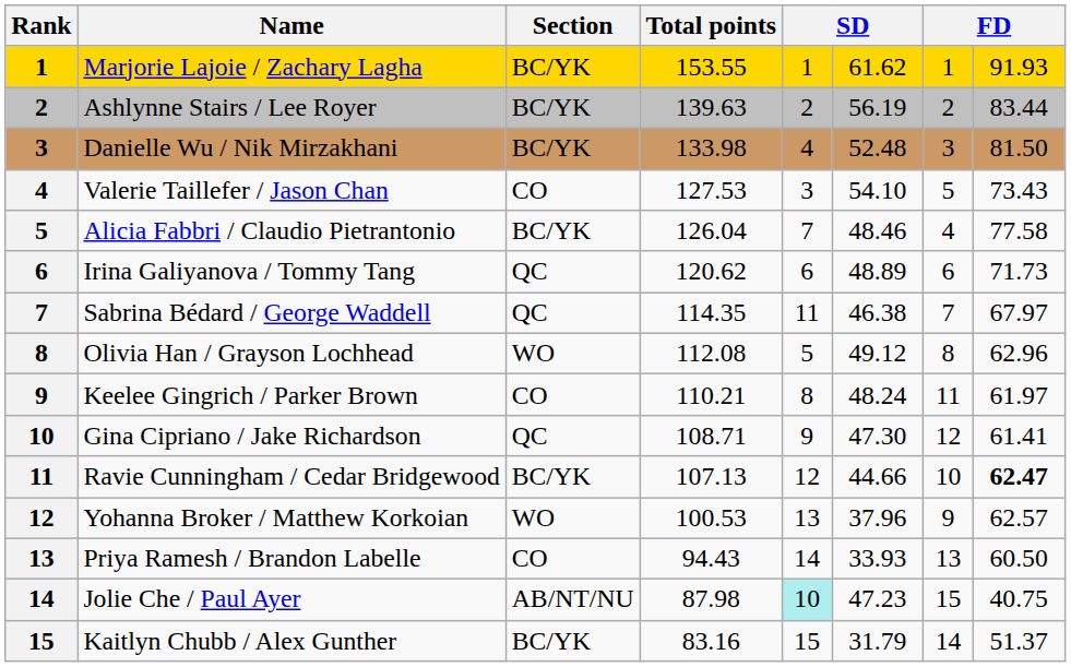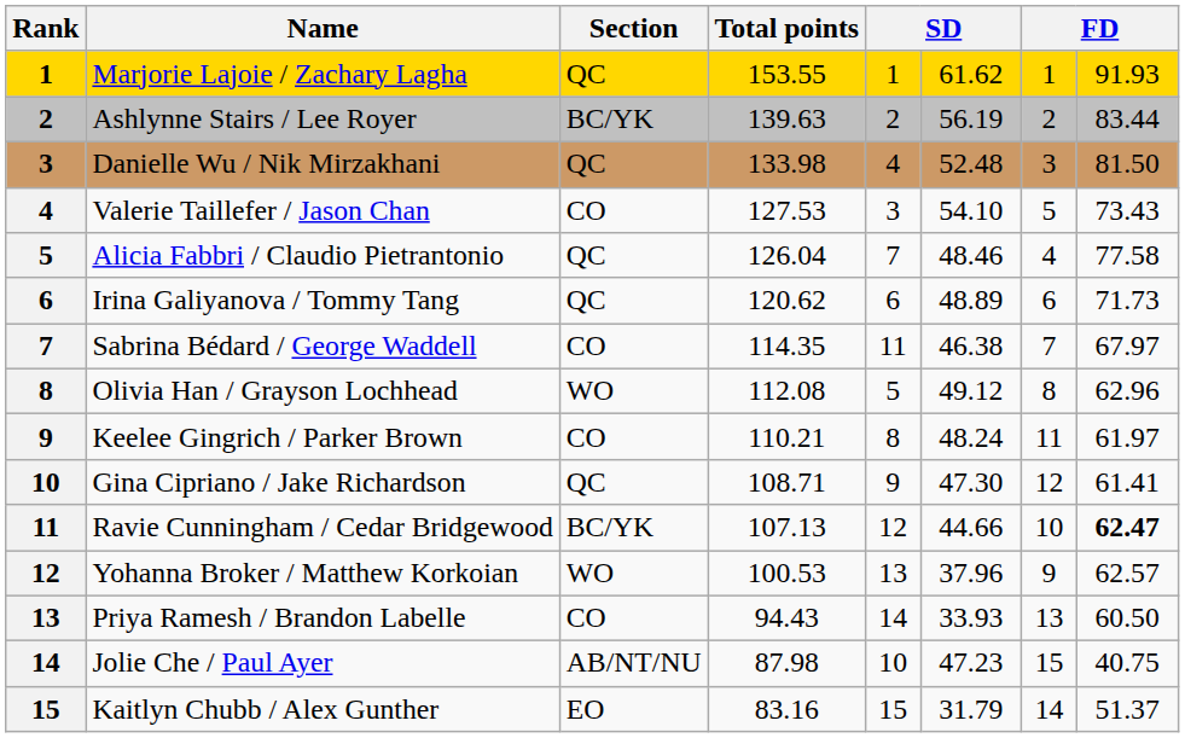 <table class="wikitable sortable">
 <tr>
 <th>Rank</th>
 <th>Name</th>
 <th>Section</th>
 <th>Total points</th>
 <th colspan="2" width="80px"><a href='#'>SD</a></th>
 <th colspan="2" width="80px"><a href='#'>FD</a></th>
 </tr>
 <tr bgcolor="gold">
 <td align="center"><strong>1</strong></td>
 <td><a href='#'>Marjorie Lajoie</a> / <a href='#'>Zachary Lagha</a></td>
-<td>BC/YK</td>
+<td>QC</td>
 <td align="center">153.55</td>
 <td align="center">1</td>
 <td align="center">61.62</td>
 <td align="center">1</td>
 <td align="center">91.93</td>
 </tr>
 <tr bgcolor="silver">
 <td align="center"><strong>2</strong></td>
 <td>Ashlynne Stairs / Lee Royer</td>
 <td>BC/YK</td>
 <td align="center">139.63</td>
 <td align="center">2</td>
 <td align="center">56.19</td>
 <td align="center">2</td>
 <td align="center">83.44</td>
 </tr>
 <tr bgcolor="cc9966">
 <td align="center"><strong>3</strong></td>
 <td>Danielle Wu / Nik Mirzakhani</td>
-<td>BC/YK</td>
+<td>QC</td>
 <td align="center">133.98</td>
 <td align="center">4</td>
 <td align="center">52.48</td>
 <td align="center">3</td>
 <td align="center">81.50</td>
 </tr>
 <tr>
 <th>4</th>
 <td>Valerie Taillefer / <a href='#'>Jason Chan</a></td>
 <td>CO</td>
 <td align="center">127.53</td>
 <td align="center">3</td>
 <td align="center">54.10</td>
 <td align="center">5</td>
 <td align="center">73.43</td>
 </tr>
 <tr>
 <th>5</th>
 <td><a href='#'>Alicia Fabbri</a> / Claudio Pietrantonio</td>
-<td>BC/YK</td>
+<td>QC</td>
 <td align="center">126.04</td>
 <td align="center">7</td>
 <td align="center">48.46</td>
 <td align="center">4</td>
 <td align="center">77.58</td>
 </tr>
 <tr>
 <th>6</th>
 <td>Irina Galiyanova / Tommy Tang</td>
 <td>QC</td>
 <td align="center">120.62</td>
 <td align="center">6</td>
 <td align="center">48.89</td>
 <td align="center">6</td>
 <td align="center">71.73</td>
 </tr>
 <tr>
 <th>7</th>
 <td>Sabrina Bédard / <a href='#'>George Waddell</a></td>
-<td>QC</td>
+<td>CO</td>
 <td align="center">114.35</td>
 <td align="center">11</td>
 <td align="center">46.38</td>
 <td align="center">7</td>
 <td align="center">67.97</td>
 </tr>
 <tr>
 <th>8</th>
 <td>Olivia Han / Grayson Lochhead</td>
 <td>WO</td>
 <td align="center">112.08</td>
 <td align="center">5</td>
 <td align="center">49.12</td>
 <td align="center">8</td>
 <td align="center">62.96</td>
 </tr>
 <tr>
 <th>9</th>
 <td>Keelee Gingrich / Parker Brown</td>
 <td>CO</td>
 <td align="center">110.21</td>
 <td align="center">8</td>
 <td align="center">48.24</td>
 <td align="center">11</td>
 <td align="center">61.97</td>
 </tr>
 <tr>
 <th>10</th>
 <td>Gina Cipriano / Jake Richardson</td>
 <td>QC</td>
 <td align="center">108.71</td>
 <td align="center">9</td>
 <td align="center">47.30</td>
 <td align="center">12</td>
 <td align="center">61.41</td>
 </tr>
 <tr>
 <th>11</th>
 <td>Ravie Cunningham / Cedar Bridgewood</td>
 <td>BC/YK</td>
 <td align="center">107.13</td>
 <td align="center">12</td>
 <td align="center">44.66</td>
 <td align="center">10</td>
 <td align="center"><strong>62.47</strong></td>
 </tr>
 <tr>
 <th>12</th>
 <td>Yohanna Broker / Matthew Korkoian</td>
 <td>WO</td>
 <td align="center">100.53</td>
 <td align="center">13</td>
 <td align="center">37.96</td>
 <td align="center">9</td>
 <td align="center">62.57</td>
 </tr>
 <tr>
 <th>13</th>
 <td>Priya Ramesh / Brandon Labelle</td>
 <td>CO</td>
 <td align="center">94.43</td>
 <td align="center">14</td>
 <td align="center">33.93</td>
 <td align="center">13</td>
 <td align="center">60.50</td>
 </tr>
 <tr>
 <th>14</th>
 <td>Jolie Che / <a href='#'>Paul Ayer</a></td>
 <td>AB/NT/NU</td>
 <td align="center">87.98</td>
-<td align="center" style="background: paleturquoise;">10</td>
+<td align="center">10</td>
 <td align="center">47.23</td>
 <td align="center">15</td>
 <td align="center">40.75</td>
 </tr>
 <tr>
 <th>15</th>
 <td>Kaitlyn Chubb / Alex Gunther</td>
-<td>BC/YK</td>
+<td>EO</td>
 <td align="center">83.16</td>
 <td align="center">15</td>
 <td align="center">31.79</td>
 <td align="center">14</td>
 <td align="center">51.37</td>
 </tr>
 </table>
